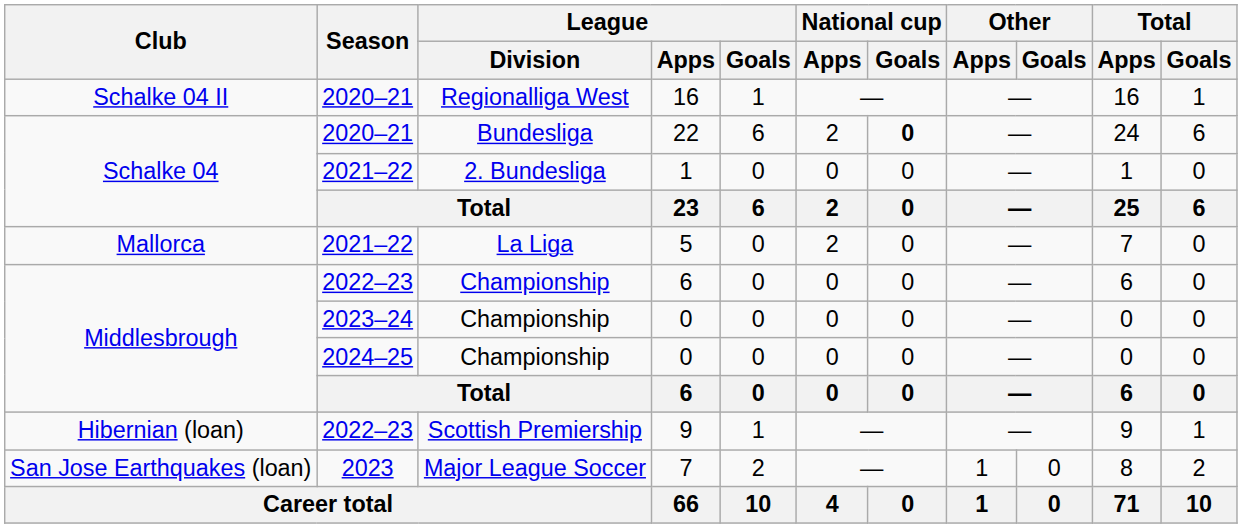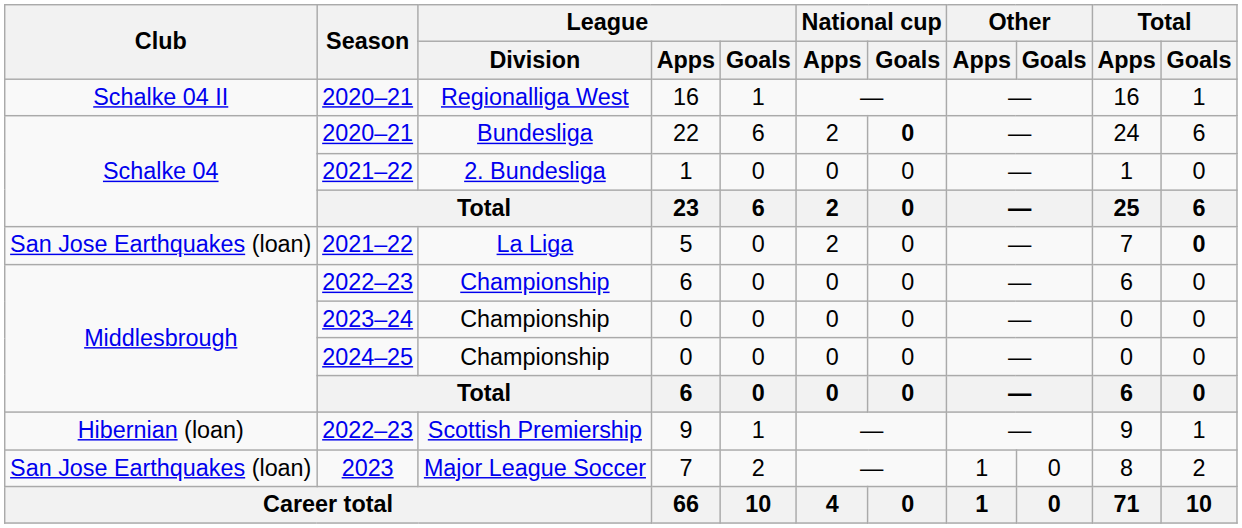 <table class="wikitable" style="text-align:center">
 <tr>
 <th rowspan="2">Club</th>
 <th rowspan="2">Season</th>
 <th colspan="3">League</th>
 <th colspan="2">National cup</th>
 <th colspan="2">Other</th>
 <th colspan="2">Total</th>
 </tr>
 <tr>
 <th>Division</th>
 <th>Apps</th>
 <th>Goals</th>
 <th>Apps</th>
 <th>Goals</th>
 <th>Apps</th>
 <th>Goals</th>
 <th>Apps</th>
 <th>Goals</th>
 </tr>
 <tr>
 <td><a href='#'>Schalke 04 II</a></td>
 <td><a href='#'>2020–21</a></td>
 <td><a href='#'>Regionalliga West</a></td>
 <td>16</td>
 <td>1</td>
 <td colspan="2">—</td>
 <td colspan="2">—</td>
 <td>16</td>
 <td>1</td>
 </tr>
 <tr>
 <td rowspan="3"><a href='#'>Schalke 04</a></td>
 <td><a href='#'>2020–21</a></td>
 <td><a href='#'>Bundesliga</a></td>
 <td>22</td>
 <td>6</td>
 <td>2</td>
 <td><strong>0</strong></td>
 <td colspan="2">—</td>
 <td>24</td>
 <td>6</td>
 </tr>
 <tr>
 <td><a href='#'>2021–22</a></td>
 <td><a href='#'>2. Bundesliga</a></td>
 <td>1</td>
 <td>0</td>
 <td>0</td>
 <td>0</td>
 <td colspan="2">—</td>
 <td>1</td>
 <td>0</td>
 </tr>
 <tr>
 <th colspan="2">Total</th>
 <th>23</th>
 <th>6</th>
 <th>2</th>
 <th>0</th>
 <th colspan="2">—</th>
 <th>25</th>
 <th>6</th>
 </tr>
 <tr>
-<td><a href='#'>Mallorca</a></td>
+<td><a href='#'>San Jose Earthquakes</a> (loan)</td>
 <td><a href='#'>2021–22</a></td>
 <td><a href='#'>La Liga</a></td>
 <td>5</td>
 <td>0</td>
 <td>2</td>
 <td>0</td>
 <td colspan="2">—</td>
 <td>7</td>
-<td>0</td>
+<td><strong>0</strong></td>
 </tr>
 <tr>
 <td rowspan="4"><a href='#'>Middlesbrough</a></td>
 <td><a href='#'>2022–23</a></td>
 <td><a href='#'>Championship</a></td>
 <td>6</td>
 <td>0</td>
 <td>0</td>
 <td>0</td>
 <td colspan="2">—</td>
 <td>6</td>
 <td>0</td>
 </tr>
 <tr>
 <td><a href='#'>2023–24</a></td>
 <td>Championship</td>
 <td>0</td>
 <td>0</td>
 <td>0</td>
 <td>0</td>
 <td colspan="2">—</td>
 <td>0</td>
 <td>0</td>
 </tr>
 <tr>
 <td><a href='#'>2024–25</a></td>
 <td>Championship</td>
 <td>0</td>
 <td>0</td>
 <td>0</td>
 <td>0</td>
 <td colspan="2">—</td>
 <td>0</td>
 <td>0</td>
 </tr>
 <tr>
 <th colspan="2">Total</th>
 <th>6</th>
 <th>0</th>
 <th>0</th>
 <th>0</th>
 <th colspan="2">—</th>
 <th>6</th>
 <th>0</th>
 </tr>
 <tr>
 <td><a href='#'>Hibernian</a> (loan)</td>
 <td><a href='#'>2022–23</a></td>
 <td><a href='#'>Scottish Premiership</a></td>
 <td>9</td>
 <td>1</td>
 <td colspan="2">—</td>
 <td colspan="2">—</td>
 <td>9</td>
 <td>1</td>
 </tr>
 <tr>
 <td><a href='#'>San Jose Earthquakes</a> (loan)</td>
 <td><a href='#'>2023</a></td>
 <td><a href='#'>Major League Soccer</a></td>
 <td>7</td>
 <td>2</td>
 <td colspan="2">—</td>
 <td>1</td>
 <td>0</td>
 <td>8</td>
 <td>2</td>
 </tr>
 <tr>
 <th colspan="3">Career total</th>
 <th>66</th>
 <th>10</th>
 <th>4</th>
 <th>0</th>
 <th>1</th>
 <th>0</th>
 <th>71</th>
 <th>10</th>
 </tr>
 </table>
